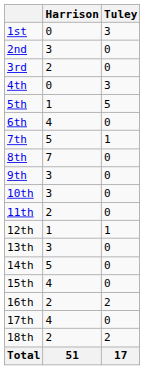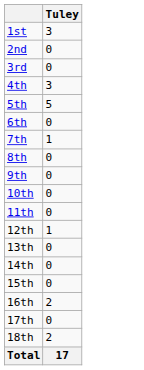 <table class="wikitable  mw-collapsible mw-collapsed">
 <tr>
 <th></th>
-<th>Harrison</th>
 <th>Tuley</th>
 </tr>
 <tr>
 <td><a href='#'>1st</a></td>
-<td>0</td>
 <td>3</td>
 </tr>
 <tr>
 <td><a href='#'>2nd</a></td>
-<td>3</td>
 <td>0</td>
 </tr>
 <tr>
 <td><a href='#'>3rd</a></td>
-<td>2</td>
 <td>0</td>
 </tr>
 <tr>
 <td><a href='#'>4th</a></td>
-<td>0</td>
 <td>3</td>
 </tr>
 <tr>
 <td><a href='#'>5th</a></td>
-<td>1</td>
 <td>5</td>
 </tr>
 <tr>
 <td><a href='#'>6th</a></td>
-<td>4</td>
 <td>0</td>
 </tr>
 <tr>
 <td><a href='#'>7th</a></td>
-<td>5</td>
 <td>1</td>
 </tr>
 <tr>
 <td><a href='#'>8th</a></td>
-<td>7</td>
 <td>0</td>
 </tr>
 <tr>
 <td><a href='#'>9th</a></td>
-<td>3</td>
 <td>0</td>
 </tr>
 <tr>
 <td><a href='#'>10th</a></td>
-<td>3</td>
 <td>0</td>
 </tr>
 <tr>
 <td><a href='#'>11th</a></td>
-<td>2</td>
 <td>0</td>
 </tr>
 <tr>
 <td>12th</td>
 <td>1</td>
-<td>1</td>
 </tr>
 <tr>
 <td>13th</td>
-<td>3</td>
 <td>0</td>
 </tr>
 <tr>
 <td>14th</td>
-<td>5</td>
 <td>0</td>
 </tr>
 <tr>
 <td>15th</td>
-<td>4</td>
 <td>0</td>
 </tr>
 <tr>
 <td>16th</td>
 <td>2</td>
-<td>2</td>
 </tr>
 <tr>
 <td>17th</td>
-<td>4</td>
 <td>0</td>
 </tr>
 <tr>
 <td>18th</td>
 <td>2</td>
-<td>2</td>
 </tr>
 <tr>
 <th>Total</th>
-<th>51</th>
 <th>17</th>
 </tr>
 </table>
